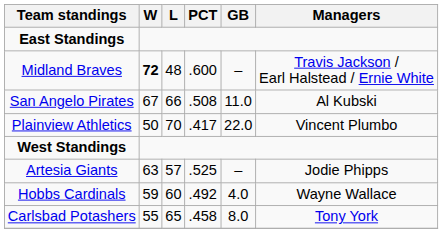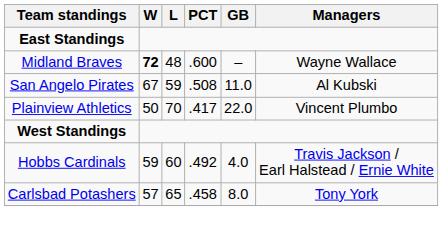 <table class="wikitable">
 <tr>
 <th>Team standings</th>
 <th>W</th>
 <th>L</th>
 <th>PCT</th>
 <th>GB</th>
 <th>Managers</th>
 </tr>
 <tr align=center>
 <td><strong>East Standings</strong></td>
 </tr>
 <tr align=center>
 <td><a href='#'>Midland Braves</a></td>
 <td><strong>72</strong></td>
 <td>48</td>
 <td>.600</td>
 <td>–</td>
-<td><a href='#'>Travis Jackson</a> /<br>  Earl Halstead / <a href='#'>Ernie White</a></td>
+<td>Wayne Wallace</td>
 </tr>
 <tr align=center>
 <td><a href='#'>San Angelo Pirates</a></td>
 <td>67</td>
-<td>66</td>
+<td>59</td>
 <td>.508</td>
 <td>11.0</td>
 <td>Al Kubski</td>
 </tr>
 <tr align=center>
 <td><a href='#'>Plainview Athletics</a></td>
 <td>50</td>
 <td>70</td>
 <td>.417</td>
 <td>22.0</td>
 <td>Vincent Plumbo</td>
 </tr>
 <tr align=center>
 <td><strong>West Standings</strong></td>
 </tr>
 <tr align=center>
-<td><a href='#'>Artesia Giants</a></td>
-<td>63</td>
-<td>57</td>
-<td>.525</td>
-<td>–</td>
-<td>Jodie Phipps</td>
-</tr>
-<tr align=center>
 <td><a href='#'>Hobbs Cardinals</a></td>
 <td>59</td>
 <td>60</td>
 <td>.492</td>
 <td>4.0</td>
-<td>Wayne Wallace</td>
+<td><a href='#'>Travis Jackson</a> /<br>  Earl Halstead / <a href='#'>Ernie White</a></td>
 </tr>
 <tr align=center>
 <td><a href='#'>Carlsbad Potashers</a></td>
-<td>55</td>
+<td>57</td>
 <td>65</td>
 <td>.458</td>
 <td>8.0</td>
 <td><a href='#'>Tony York</a></td>
 </tr>
 <tr align=center>
 </tr>
 </table>
